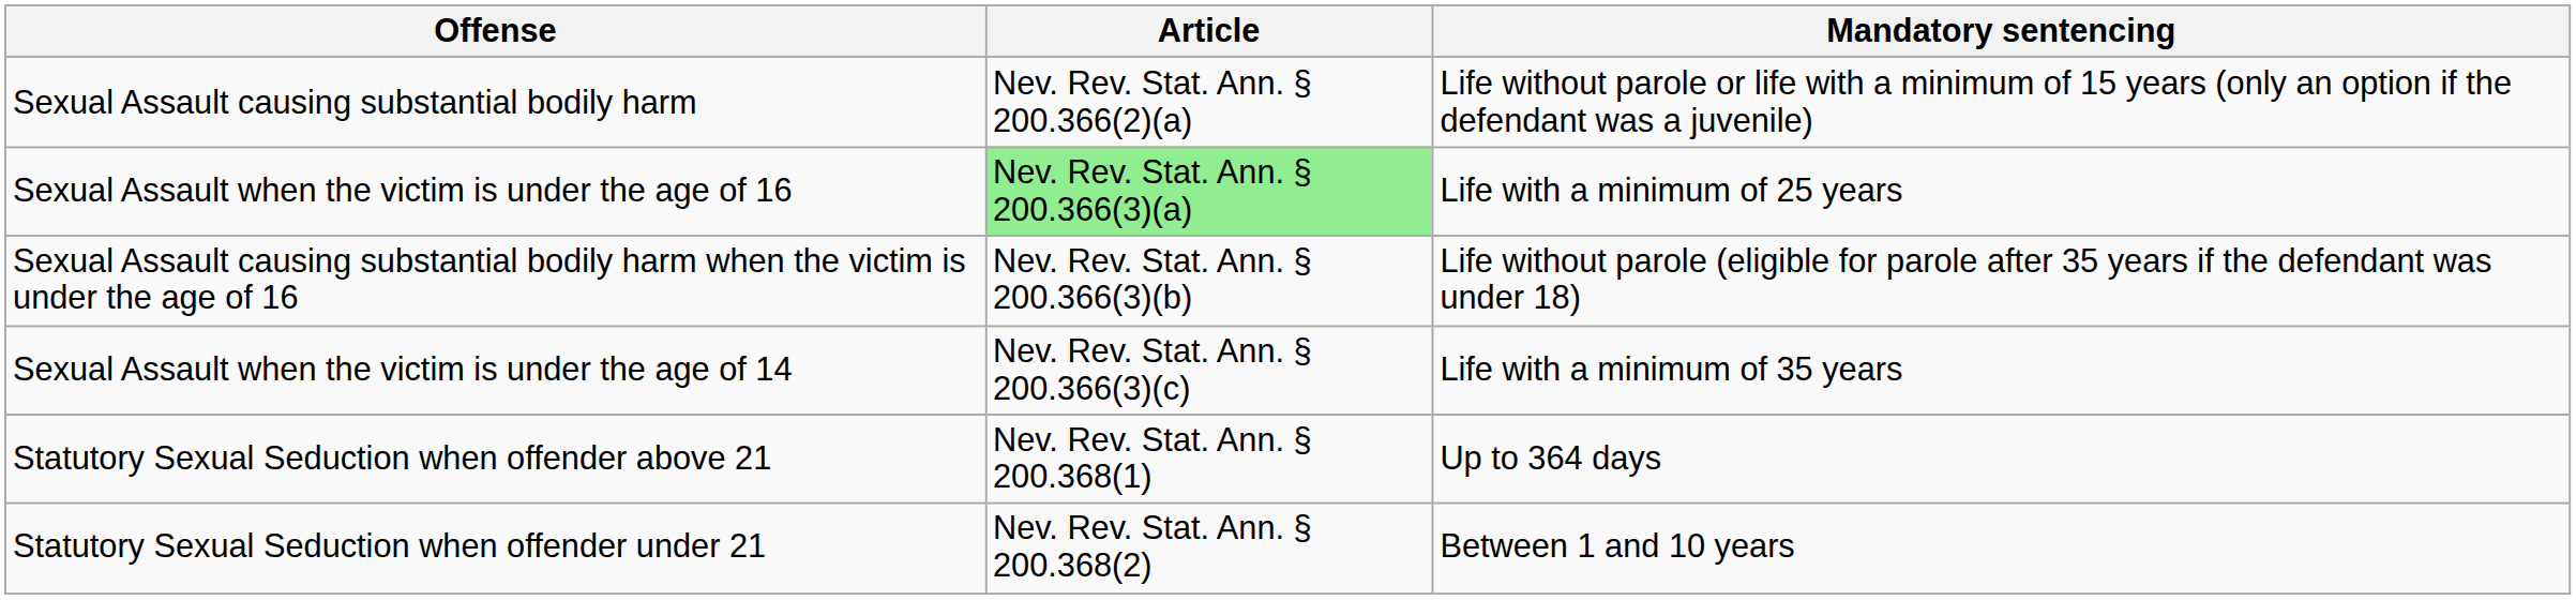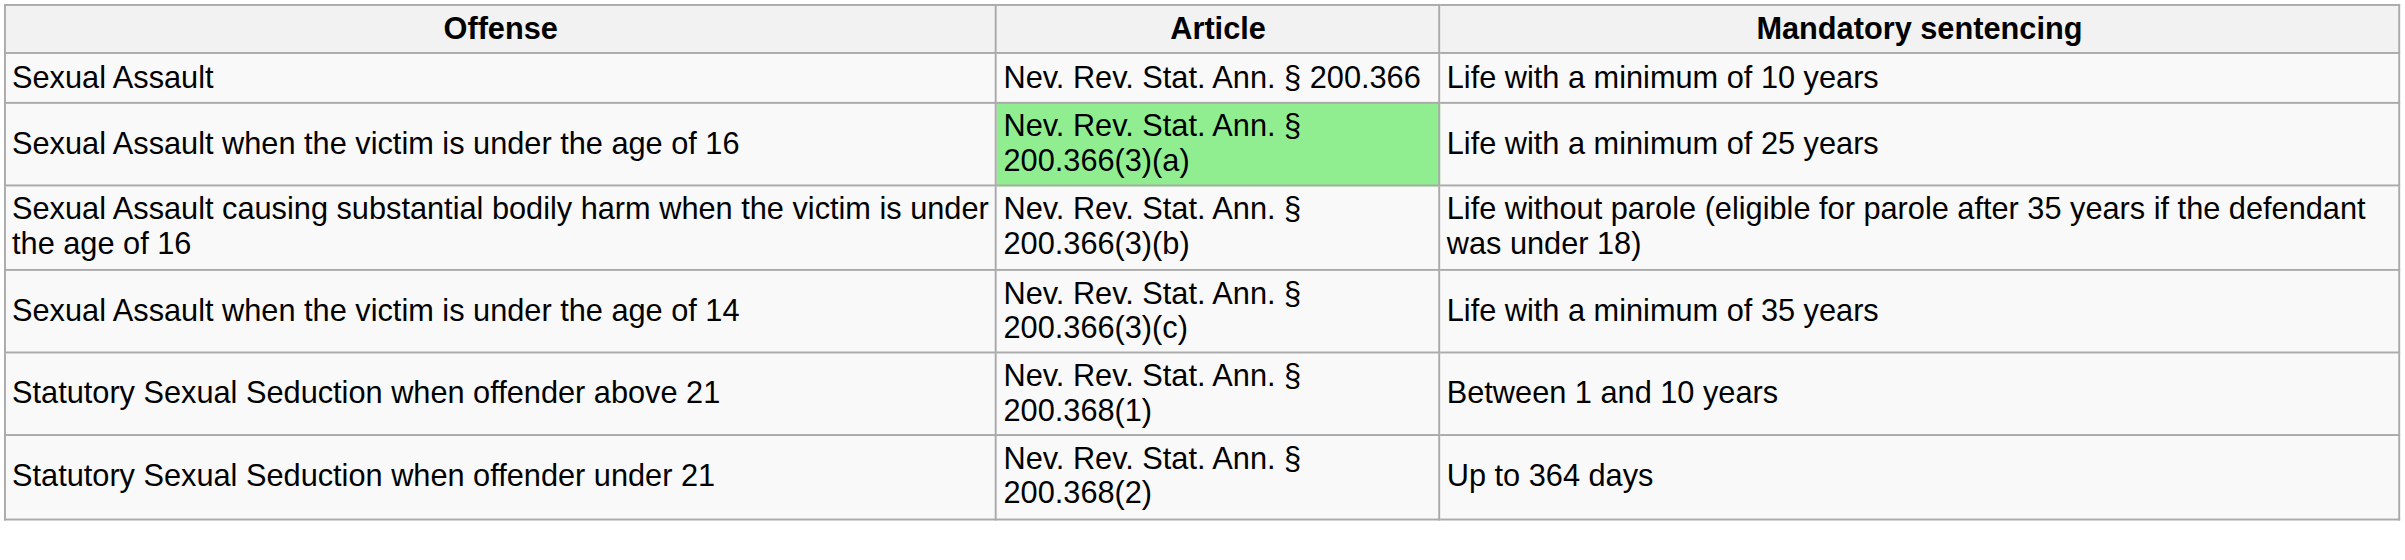 <table class="wikitable">
 <tr>
 <th>Offense</th>
 <th>Article</th>
 <th>Mandatory sentencing</th>
 </tr>
 <tr>
-<td>Sexual Assault causing substantial bodily harm</td>
-<td>Nev. Rev. Stat. Ann. § 200.366(2)(a)</td>
-<td>Life without parole or life with a minimum of 15 years (only an option if the defendant was a juvenile)</td>
+<td>Sexual Assault</td>
+<td>Nev. Rev. Stat. Ann. § 200.366</td>
+<td>Life with a minimum of 10 years</td>
 </tr>
 <tr>
 <td>Sexual Assault when the victim is under the age of 16</td>
 <td style="background: lightgreen;">Nev. Rev. Stat. Ann. § 200.366(3)(a)</td>
 <td>Life with a minimum of 25 years</td>
 </tr>
 <tr>
 <td>Sexual Assault causing substantial bodily harm when the victim is under the age of 16</td>
 <td>Nev. Rev. Stat. Ann. § 200.366(3)(b)</td>
 <td>Life without parole (eligible for parole after 35 years if the defendant was under 18)</td>
 </tr>
 <tr>
 <td>Sexual Assault when the victim is under the age of 14</td>
 <td>Nev. Rev. Stat. Ann. § 200.366(3)(c)</td>
 <td>Life with a minimum of 35 years</td>
 </tr>
 <tr>
 <td>Statutory Sexual Seduction when offender above 21</td>
 <td>Nev. Rev. Stat. Ann. § 200.368(1)</td>
-<td>Up to 364 days</td>
+<td>Between 1 and 10 years</td>
 </tr>
 <tr>
 <td>Statutory Sexual Seduction when offender under 21</td>
 <td>Nev. Rev. Stat. Ann. § 200.368(2)</td>
-<td>Between 1 and 10 years</td>
+<td>Up to 364 days</td>
 </tr>
 </table>
